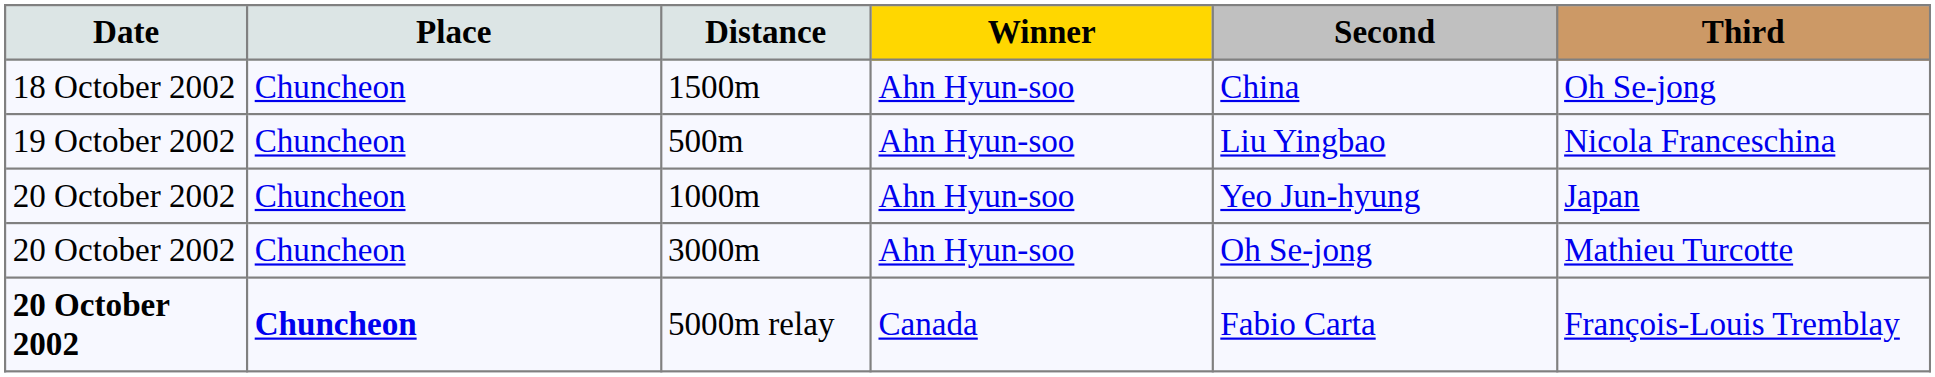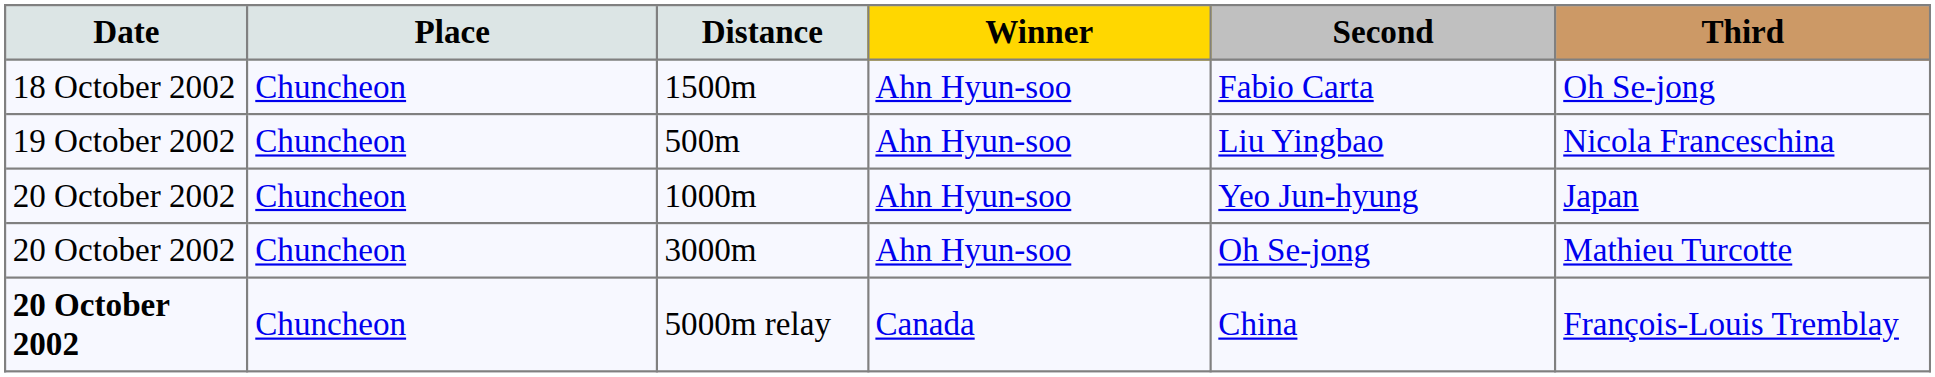 <table bgcolor="#f7f8ff" cellpadding="3" cellspacing="0" border="1" style="font-size: 95%; border: gray solid 1px; border-collapse: collapse;">
 <tr bgcolor="#CCCCCC">
 <td align="center" bgcolor="#DCE5E5" width="150"><strong>Date</strong></td>
 <td align="center" bgcolor="#DCE5E5" width="280"><strong>Place</strong></td>
 <td align="center" bgcolor="#DCE5E5" width="120"><strong>Distance</strong></td>
 <td align="center" bgcolor="gold" width="240"><strong>Winner</strong></td>
 <td align="center" bgcolor="silver" width="240"><strong>Second</strong></td>
 <td align="center" bgcolor="CC9966" width="240"><strong>Third</strong></td>
 </tr>
 <tr align="left">
 <td>18 October 2002</td>
 <td> <a href='#'>Chuncheon</a></td>
 <td>1500m</td>
 <td> <a href='#'>Ahn Hyun-soo</a></td>
-<td> <a href='#'>China</a></td>
+<td> <a href='#'>Fabio Carta</a></td>
 <td> <a href='#'>Oh Se-jong</a></td>
 </tr>
 <tr align="left">
 <td>19 October 2002</td>
 <td> <a href='#'>Chuncheon</a></td>
 <td>500m</td>
 <td> <a href='#'>Ahn Hyun-soo</a></td>
 <td> <a href='#'>Liu Yingbao</a></td>
 <td> <a href='#'>Nicola Franceschina</a></td>
 </tr>
 <tr align="left">
 <td>20 October 2002</td>
 <td> <a href='#'>Chuncheon</a></td>
 <td>1000m</td>
 <td> <a href='#'>Ahn Hyun-soo</a></td>
 <td> <a href='#'>Yeo Jun-hyung</a></td>
 <td> <a href='#'>Japan</a></td>
 </tr>
 <tr align="left">
 <td>20 October 2002</td>
 <td> <a href='#'>Chuncheon</a></td>
 <td>3000m</td>
 <td> <a href='#'>Ahn Hyun-soo</a></td>
 <td> <a href='#'>Oh Se-jong</a></td>
 <td> <a href='#'>Mathieu Turcotte</a></td>
 </tr>
 <tr align="left">
 <td><strong>20 October 2002</strong></td>
-<td><strong> <a href='#'>Chuncheon</a></strong></td>
+<td> <a href='#'>Chuncheon</a></td>
 <td>5000m relay</td>
 <td> <a href='#'>Canada</a></td>
-<td> <a href='#'>Fabio Carta</a></td>
+<td> <a href='#'>China</a></td>
 <td> <a href='#'>François-Louis Tremblay</a></td>
 </tr>
 </table>
